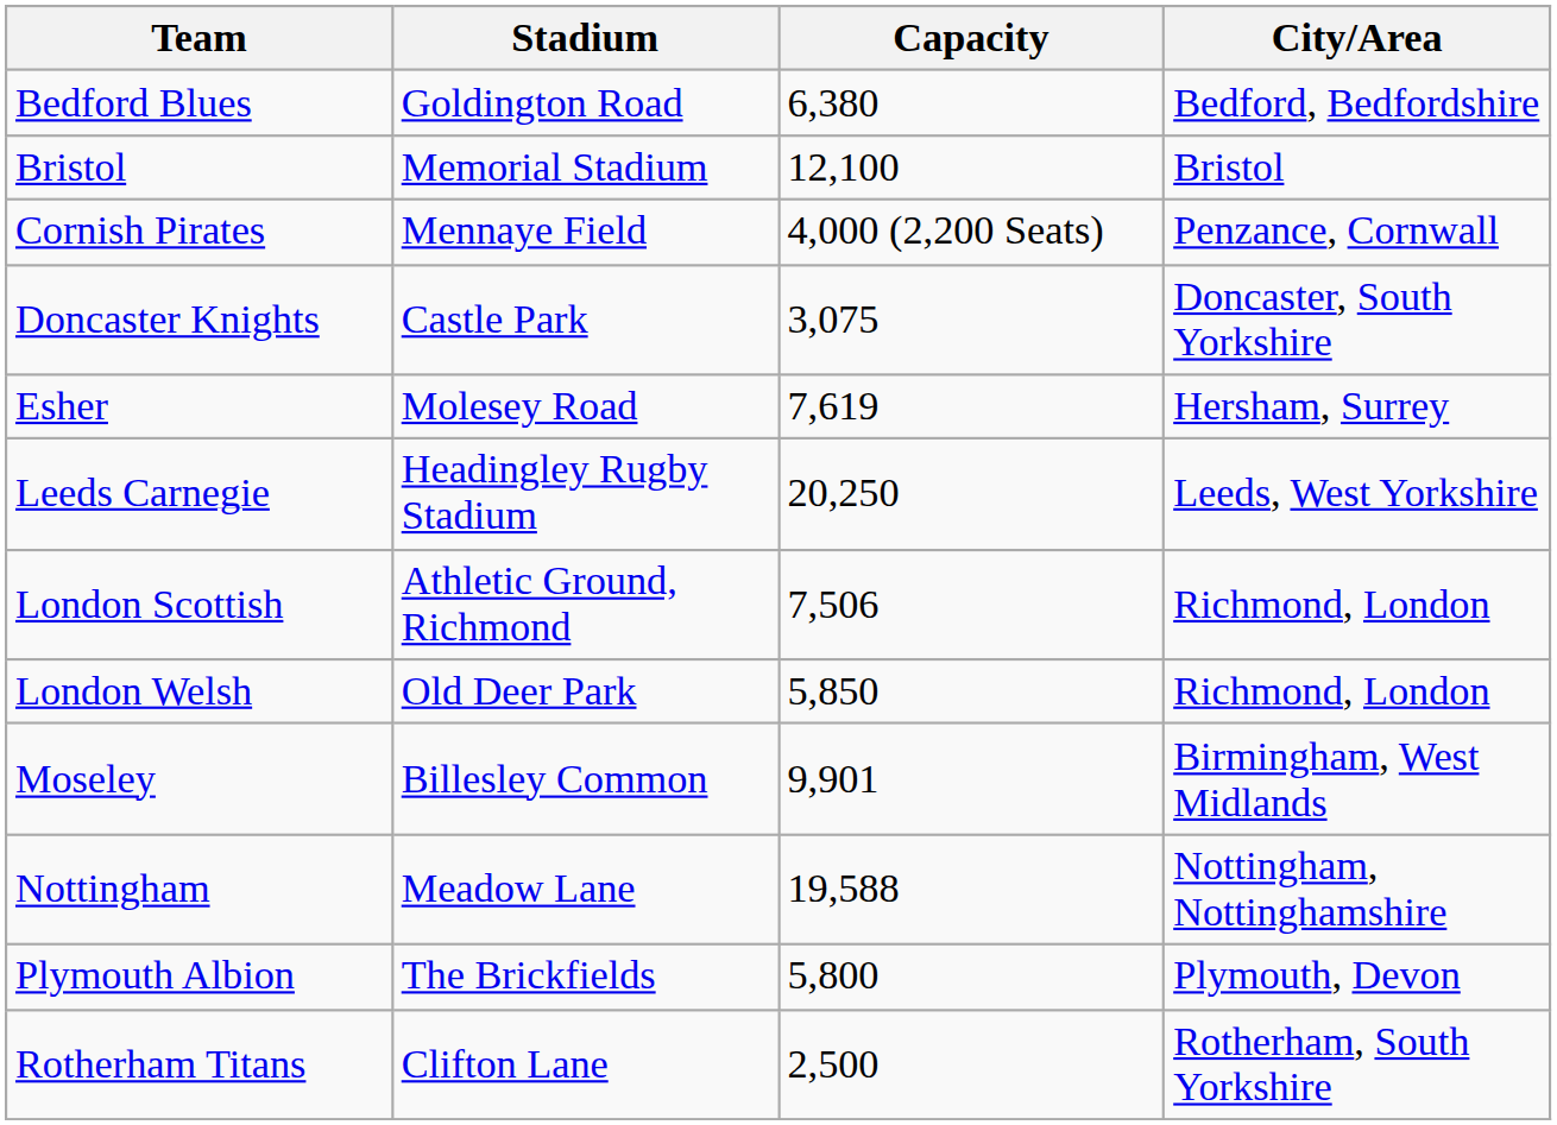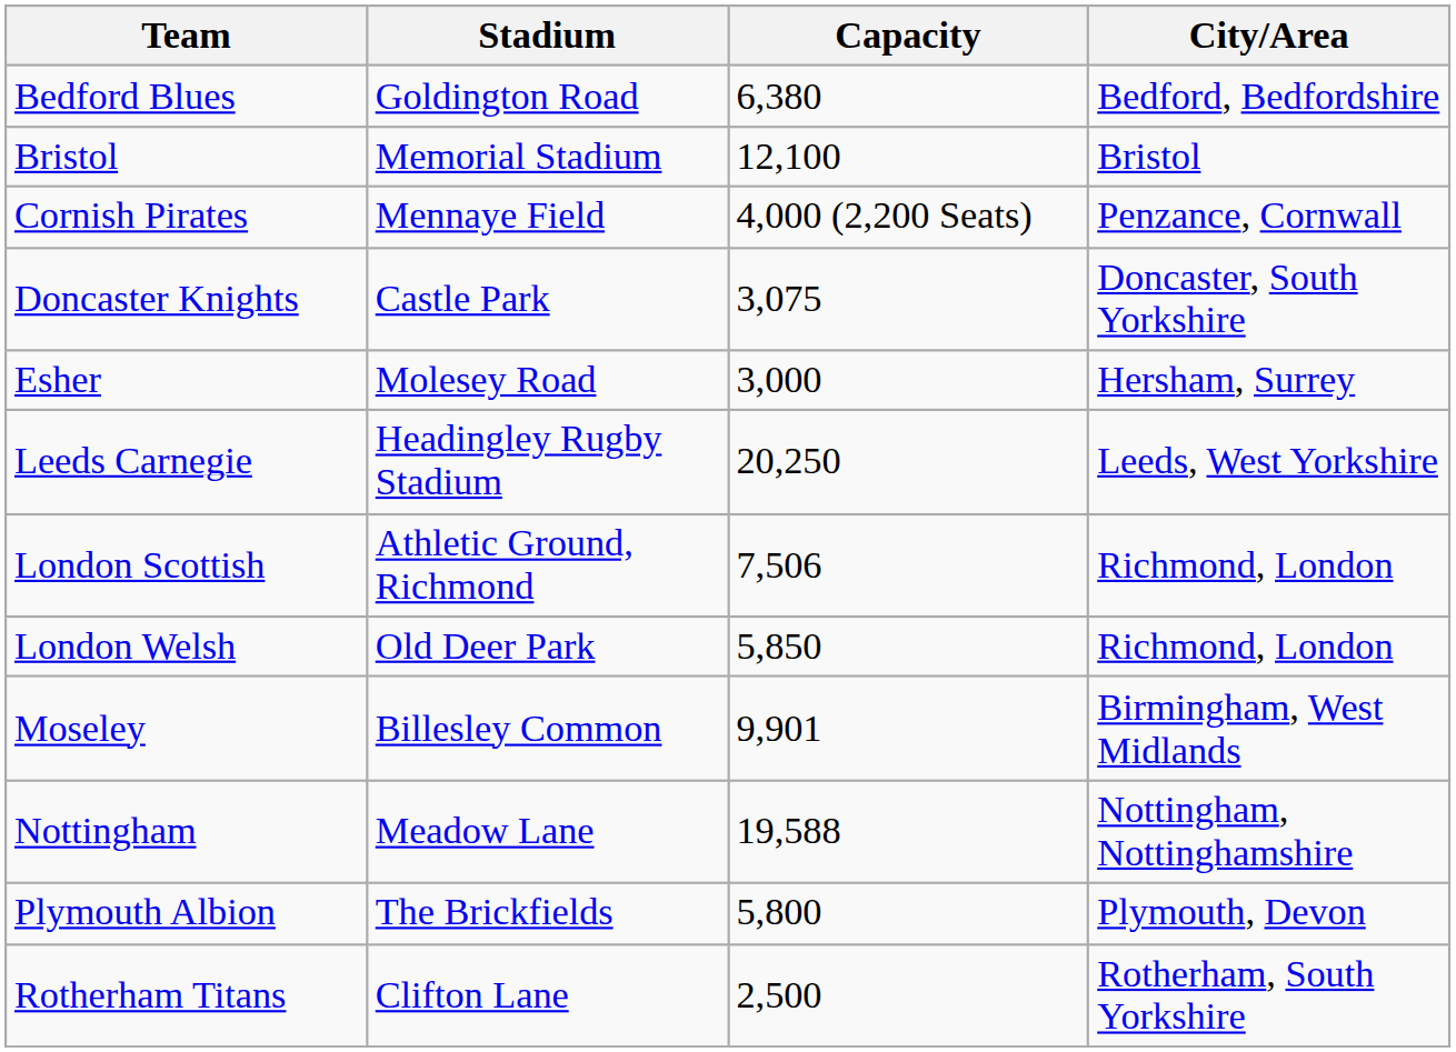 <table class="wikitable sortable">
 <tr>
 <th width=25%>Team</th>
 <th width=25%>Stadium</th>
 <th width=25%>Capacity</th>
 <th width=25%>City/Area</th>
 </tr>
 <tr>
 <td><a href='#'>Bedford Blues</a></td>
 <td><a href='#'>Goldington Road</a></td>
 <td>6,380</td>
 <td><a href='#'>Bedford</a>, <a href='#'>Bedfordshire</a></td>
 </tr>
 <tr>
 <td><a href='#'>Bristol</a></td>
 <td><a href='#'>Memorial Stadium</a></td>
 <td>12,100</td>
 <td><a href='#'>Bristol</a></td>
 </tr>
 <tr>
 <td><a href='#'>Cornish Pirates</a></td>
 <td><a href='#'>Mennaye Field</a></td>
 <td>4,000 (2,200 Seats)</td>
 <td><a href='#'>Penzance</a>, <a href='#'>Cornwall</a></td>
 </tr>
 <tr>
 <td><a href='#'>Doncaster Knights</a></td>
 <td><a href='#'>Castle Park</a></td>
 <td>3,075</td>
 <td><a href='#'>Doncaster</a>, <a href='#'>South Yorkshire</a></td>
 </tr>
 <tr>
 <td><a href='#'>Esher</a></td>
 <td><a href='#'>Molesey Road</a></td>
-<td>7,619</td>
+<td>3,000</td>
 <td><a href='#'>Hersham</a>, <a href='#'>Surrey</a></td>
 </tr>
 <tr>
 <td><a href='#'>Leeds Carnegie</a></td>
 <td><a href='#'>Headingley Rugby Stadium</a></td>
 <td>20,250</td>
 <td><a href='#'>Leeds</a>, <a href='#'>West Yorkshire</a></td>
 </tr>
 <tr>
 <td><a href='#'>London Scottish</a></td>
 <td><a href='#'>Athletic Ground, Richmond</a></td>
 <td>7,506</td>
 <td><a href='#'>Richmond</a>, <a href='#'>London</a></td>
 </tr>
 <tr>
 <td><a href='#'>London Welsh</a></td>
 <td><a href='#'>Old Deer Park</a></td>
 <td>5,850</td>
 <td><a href='#'>Richmond</a>, <a href='#'>London</a></td>
 </tr>
 <tr>
 <td><a href='#'>Moseley</a></td>
 <td><a href='#'>Billesley Common</a></td>
 <td>9,901</td>
 <td><a href='#'>Birmingham</a>, <a href='#'>West Midlands</a></td>
 </tr>
 <tr>
 <td><a href='#'>Nottingham</a></td>
 <td><a href='#'>Meadow Lane</a></td>
 <td>19,588</td>
 <td><a href='#'>Nottingham</a>, <a href='#'>Nottinghamshire</a></td>
 </tr>
 <tr>
 <td><a href='#'>Plymouth Albion</a></td>
 <td><a href='#'>The Brickfields</a></td>
 <td>5,800</td>
 <td><a href='#'>Plymouth</a>, <a href='#'>Devon</a></td>
 </tr>
 <tr>
 <td><a href='#'>Rotherham Titans</a></td>
 <td><a href='#'>Clifton Lane</a></td>
 <td>2,500</td>
 <td><a href='#'>Rotherham</a>, <a href='#'>South Yorkshire</a></td>
 </tr>
 <tr>
 </tr>
 </table>
